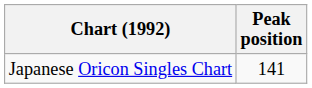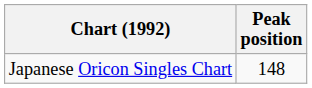 <table class="wikitable">
 <tr>
 <th>Chart (1992)</th>
 <th>Peak<br>position</th>
 </tr>
 <tr>
 <td>Japanese <a href='#'>Oricon Singles Chart</a></td>
-<td align="center">141</td>
+<td align="center">148</td>
 </tr>
 </table>
